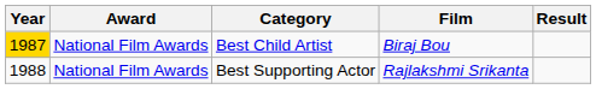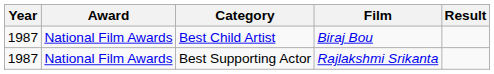 <table class="wikitable" style="font-size: 95%;">
 <tr>
 <th>Year</th>
 <th>Award</th>
 <th>Category</th>
 <th>Film</th>
 <th>Result</th>
 </tr>
 <tr>
-<td style="background: gold;">1987</td>
+<td>1987</td>
 <td><a href='#'>National Film Awards</a></td>
 <td><a href='#'>Best Child Artist</a></td>
 <td><em><a href='#'>Biraj Bou</a></em></td>
 <td></td>
 </tr>
 <tr>
-<td>1988</td>
+<td>1987</td>
 <td><a href='#'>National Film Awards</a></td>
 <td>Best Supporting Actor</td>
 <td><em><a href='#'>Rajlakshmi Srikanta</a></em></td>
 <td></td>
 </tr>
 </table>
